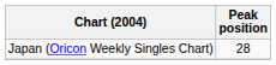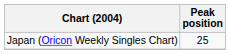 <table class="wikitable sortable">
 <tr>
 <th>Chart (2004)</th>
 <th>Peak<br>position</th>
 </tr>
 <tr>
 <td>Japan (<a href='#'>Oricon</a> Weekly Singles Chart)</td>
-<td style="text-align:center;">28</td>
+<td style="text-align:center;">25</td>
 </tr>
 <tr>
 </tr>
 </table>
